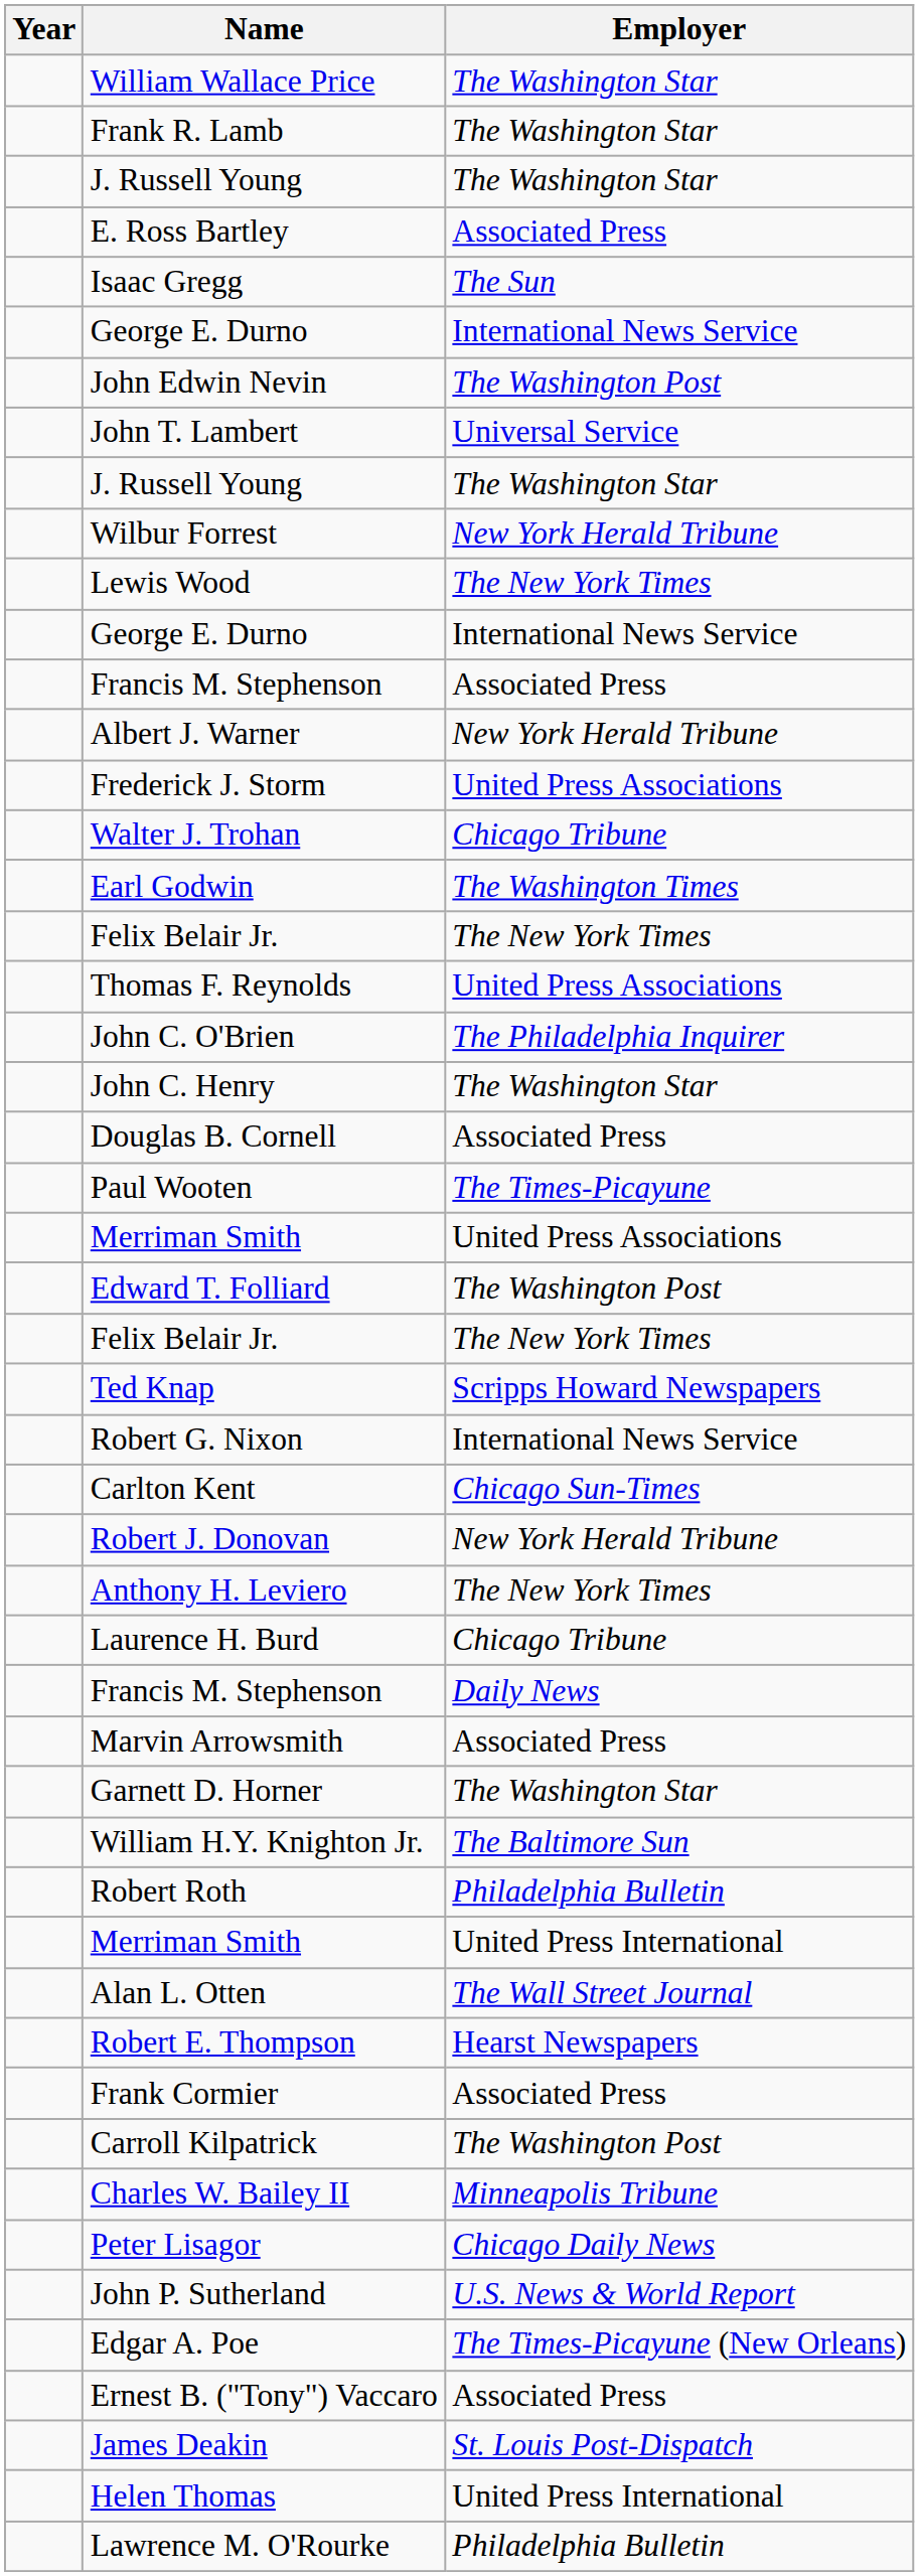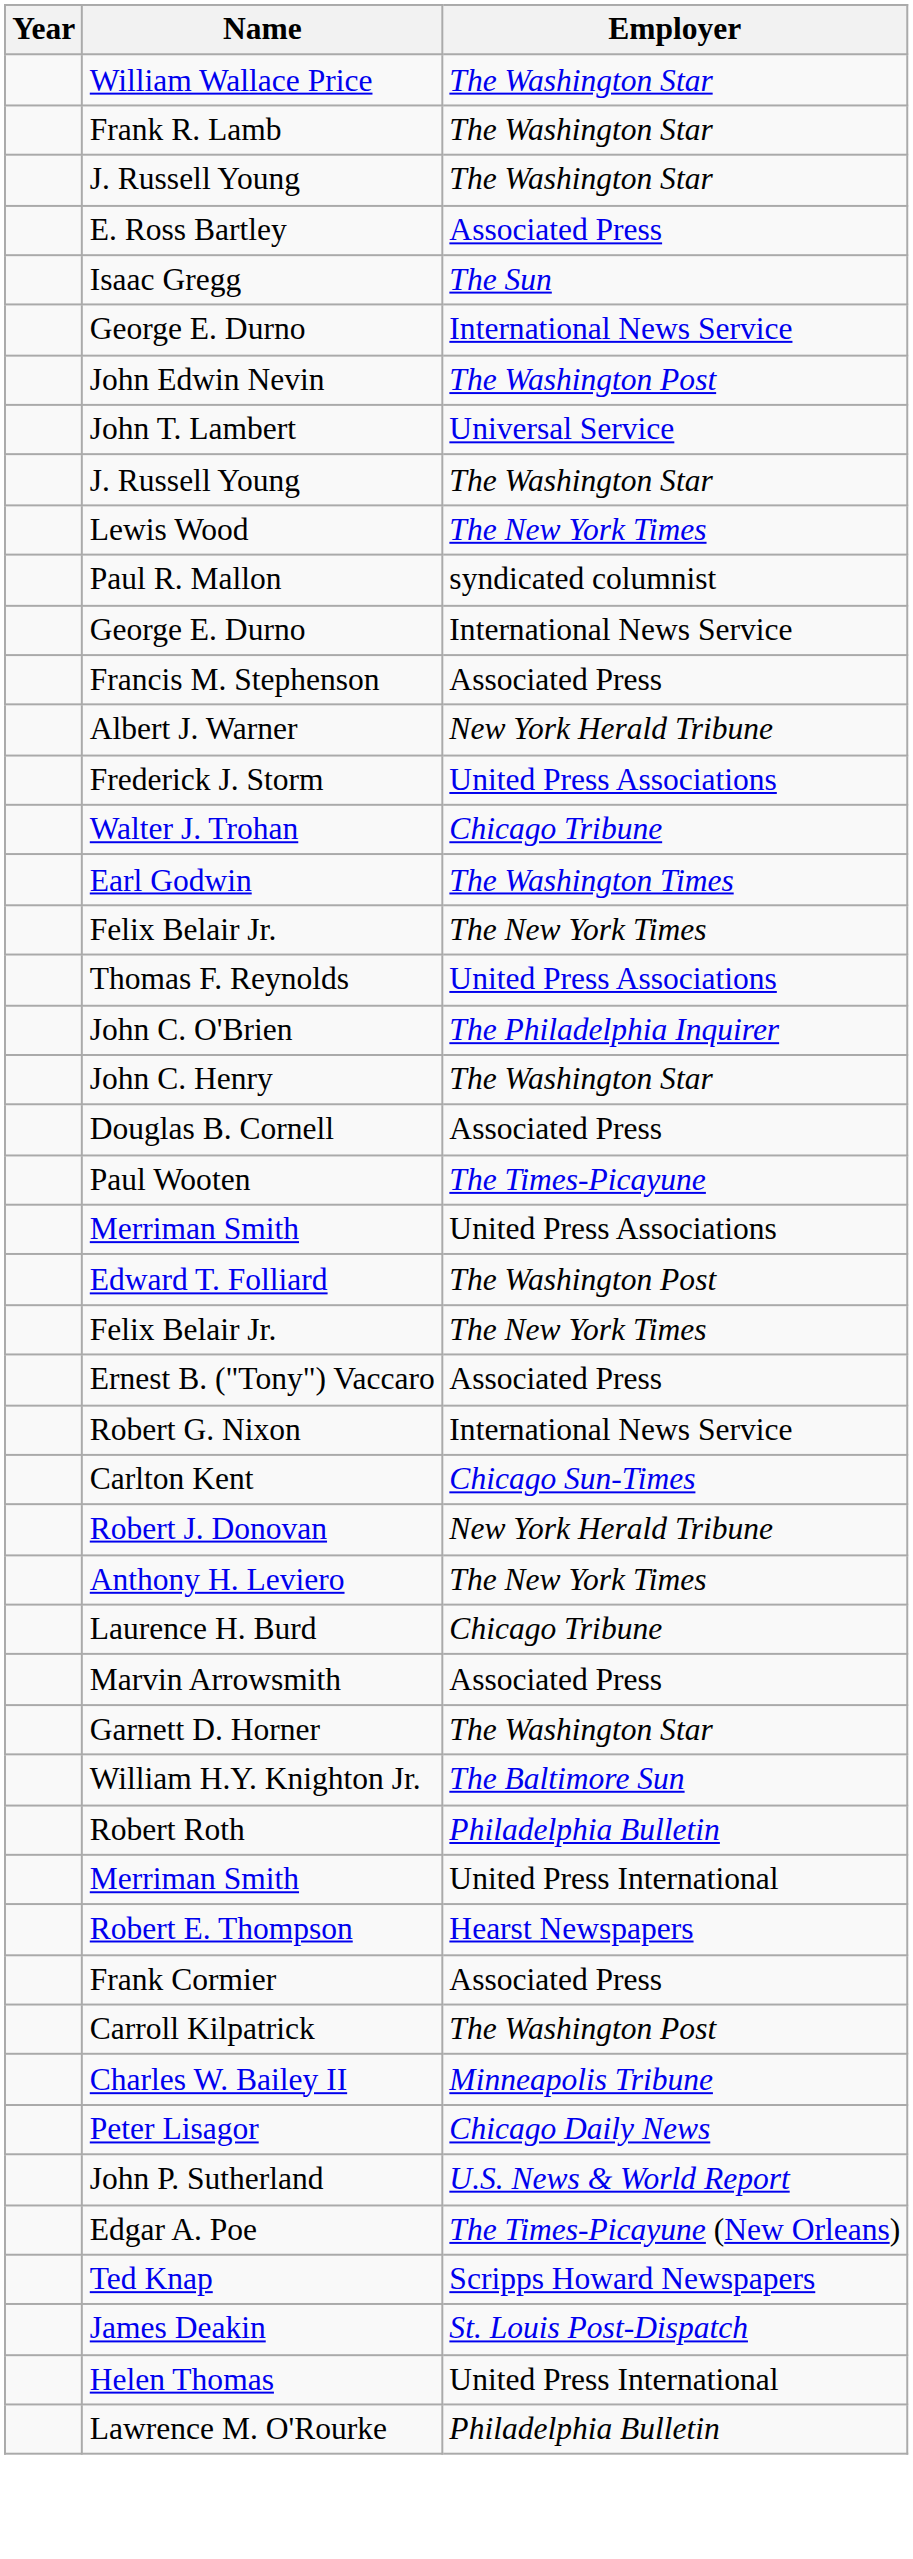 <table class="wikitable sortable">
 <tr>
 <th scope="col">Year</th>
 <th scope="col">Name</th>
 <th scope="col">Employer</th>
 </tr>
 <tr>
 <td style="white-space: nowrap;"></td>
 <td><a href='#'>William Wallace Price</a></td>
 <td><em><a href='#'>The Washington Star</a></em></td>
 </tr>
 <tr>
 <td></td>
 <td>Frank R. Lamb</td>
 <td><em>The Washington Star</em></td>
 </tr>
 <tr>
 <td></td>
 <td>J. Russell Young</td>
 <td><em>The Washington Star</em></td>
 </tr>
 <tr>
 <td></td>
 <td>E. Ross Bartley</td>
 <td><a href='#'>Associated Press</a></td>
 </tr>
 <tr>
 <td></td>
 <td>Isaac Gregg</td>
 <td><em><a href='#'>The Sun</a></em></td>
 </tr>
 <tr>
 <td></td>
 <td>George E. Durno</td>
 <td><a href='#'>International News Service</a></td>
 </tr>
 <tr>
 <td></td>
 <td>John Edwin Nevin</td>
 <td><em><a href='#'>The Washington Post</a></em></td>
 </tr>
 <tr>
 <td></td>
 <td>John T. Lambert</td>
 <td><a href='#'>Universal Service</a></td>
 </tr>
 <tr>
 <td></td>
 <td>J. Russell Young</td>
 <td><em>The Washington Star</em></td>
 </tr>
 <tr>
 <td></td>
-<td>Wilbur Forrest</td>
-<td><em><a href='#'>New York Herald Tribune</a></em></td>
+<td>Lewis Wood</td>
+<td><em><a href='#'>The New York Times</a></em></td>
 </tr>
 <tr>
 <td></td>
-<td>Lewis Wood</td>
-<td><em><a href='#'>The New York Times</a></em></td>
+<td>Paul R. Mallon</td>
+<td>syndicated columnist</td>
 </tr>
 <tr>
 <td></td>
 <td>George E. Durno</td>
 <td>International News Service</td>
 </tr>
 <tr>
 <td></td>
 <td>Francis M. Stephenson</td>
 <td>Associated Press</td>
 </tr>
 <tr>
 <td></td>
 <td>Albert J. Warner</td>
 <td><em>New York Herald Tribune</em></td>
 </tr>
 <tr>
 <td></td>
 <td>Frederick J. Storm</td>
 <td><a href='#'>United Press Associations</a></td>
 </tr>
 <tr>
 <td></td>
 <td><a href='#'>Walter J. Trohan</a></td>
 <td><em><a href='#'>Chicago Tribune</a></em></td>
 </tr>
 <tr>
 <td></td>
 <td><a href='#'>Earl Godwin</a></td>
 <td><em><a href='#'>The Washington Times</a></em></td>
 </tr>
 <tr>
 <td></td>
 <td>Felix Belair Jr.</td>
 <td><em>The New York Times</em></td>
 </tr>
 <tr>
 <td></td>
 <td>Thomas F. Reynolds</td>
 <td><a href='#'>United Press Associations</a></td>
 </tr>
 <tr>
 <td></td>
 <td>John C. O'Brien</td>
 <td><em><a href='#'>The Philadelphia Inquirer</a></em></td>
 </tr>
 <tr>
 <td></td>
 <td>John C. Henry</td>
 <td><em>The Washington Star</em></td>
 </tr>
 <tr>
 <td></td>
 <td>Douglas B. Cornell</td>
 <td>Associated Press</td>
 </tr>
 <tr>
 <td></td>
 <td>Paul Wooten</td>
 <td><em><a href='#'>The Times-Picayune</a></em></td>
 </tr>
 <tr>
 <td></td>
 <td><a href='#'>Merriman Smith</a></td>
 <td>United Press Associations</td>
 </tr>
 <tr>
 <td></td>
 <td><a href='#'>Edward T. Folliard</a></td>
 <td><em>The Washington Post</em></td>
 </tr>
 <tr>
 <td></td>
 <td>Felix Belair Jr.</td>
 <td><em>The New York Times</em></td>
 </tr>
 <tr>
 <td></td>
-<td><a href='#'>Ted Knap</a></td>
-<td><a href='#'>Scripps Howard Newspapers</a></td>
+<td>Ernest B. ("Tony") Vaccaro</td>
+<td>Associated Press</td>
 </tr>
 <tr>
 <td></td>
 <td>Robert G. Nixon</td>
 <td>International News Service</td>
 </tr>
 <tr>
 <td></td>
 <td>Carlton Kent</td>
 <td><em><a href='#'>Chicago Sun-Times</a></em></td>
 </tr>
 <tr>
 <td></td>
 <td><a href='#'>Robert J. Donovan</a></td>
 <td><em>New York Herald Tribune</em></td>
 </tr>
 <tr>
 <td></td>
 <td><a href='#'>Anthony H. Leviero</a></td>
 <td><em>The New York Times</em></td>
 </tr>
 <tr>
 <td></td>
 <td>Laurence H. Burd</td>
 <td><em>Chicago Tribune</em></td>
 </tr>
 <tr>
 <td></td>
-<td>Francis M. Stephenson</td>
-<td><em><a href='#'>Daily News</a></em></td>
-</tr>
-<tr>
-<td></td>
 <td>Marvin Arrowsmith</td>
 <td>Associated Press</td>
 </tr>
 <tr>
 <td></td>
 <td>Garnett D. Horner</td>
 <td><em>The Washington Star</em></td>
 </tr>
 <tr>
 <td></td>
 <td>William H.Y. Knighton Jr.</td>
 <td><em><a href='#'>The Baltimore Sun</a></em></td>
 </tr>
 <tr>
 <td></td>
 <td>Robert Roth</td>
 <td><em><a href='#'>Philadelphia Bulletin</a></em></td>
 </tr>
 <tr>
 <td></td>
 <td><a href='#'>Merriman Smith</a></td>
 <td>United Press International</td>
-</tr>
-<tr>
-<td></td>
-<td>Alan L. Otten</td>
-<td><em><a href='#'>The Wall Street Journal</a></em></td>
 </tr>
 <tr>
 <td></td>
 <td><a href='#'>Robert E. Thompson</a></td>
 <td><a href='#'>Hearst Newspapers</a></td>
 </tr>
 <tr>
 <td></td>
 <td>Frank Cormier</td>
 <td>Associated Press</td>
 </tr>
 <tr>
 <td></td>
 <td>Carroll Kilpatrick</td>
 <td><em>The Washington Post</em></td>
 </tr>
 <tr>
 <td></td>
 <td><a href='#'>Charles W. Bailey II</a></td>
 <td><em><a href='#'>Minneapolis Tribune</a></em></td>
 </tr>
 <tr>
 <td></td>
 <td><a href='#'>Peter Lisagor</a></td>
 <td><em><a href='#'>Chicago Daily News</a></em></td>
 </tr>
 <tr>
 <td></td>
 <td>John P. Sutherland</td>
 <td><em><a href='#'>U.S. News & World Report</a></em></td>
 </tr>
 <tr>
 <td></td>
 <td>Edgar A. Poe</td>
 <td><em><a href='#'>The Times-Picayune</a></em> (<a href='#'>New Orleans</a>)</td>
 </tr>
 <tr>
 <td></td>
-<td>Ernest B. ("Tony") Vaccaro</td>
-<td>Associated Press</td>
+<td><a href='#'>Ted Knap</a></td>
+<td><a href='#'>Scripps Howard Newspapers</a></td>
 </tr>
 <tr>
 <td></td>
 <td><a href='#'>James Deakin</a></td>
 <td><em><a href='#'>St. Louis Post-Dispatch</a></em></td>
 </tr>
 <tr>
 <td></td>
 <td><a href='#'>Helen Thomas</a></td>
 <td>United Press International</td>
 </tr>
 <tr>
 <td></td>
 <td>Lawrence M. O'Rourke</td>
 <td><em>Philadelphia Bulletin</em></td>
 </tr>
 </table>
